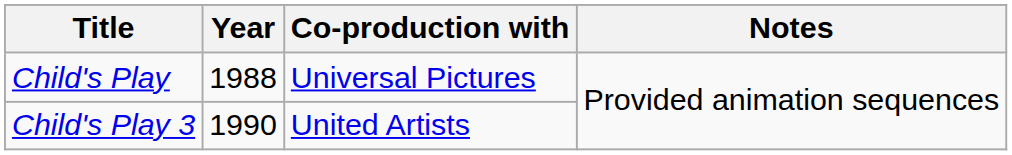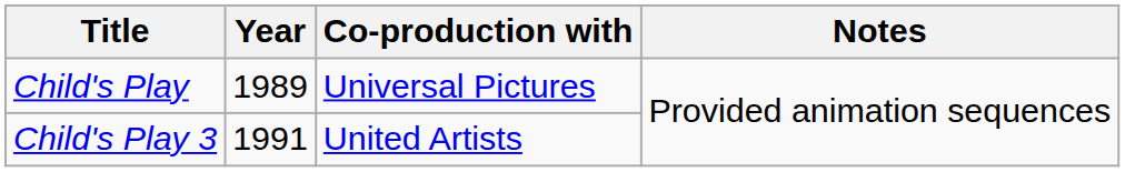 <table class="wikitable sortable">
 <tr>
 <th><strong>Title</strong></th>
 <th><strong>Year</strong></th>
 <th><strong>Co-production with</strong></th>
 <th><strong>Notes</strong></th>
 </tr>
 <tr>
 <td><em><a href='#'>Child's Play</a></em></td>
-<td>1988</td>
+<td>1989</td>
 <td><a href='#'>Universal Pictures</a></td>
 <td rowspan="2">Provided animation sequences</td>
 </tr>
 <tr>
 <td><em><a href='#'>Child's Play 3</a></em></td>
-<td>1990</td>
+<td>1991</td>
 <td><a href='#'>United Artists</a></td>
 </tr>
 </table>
